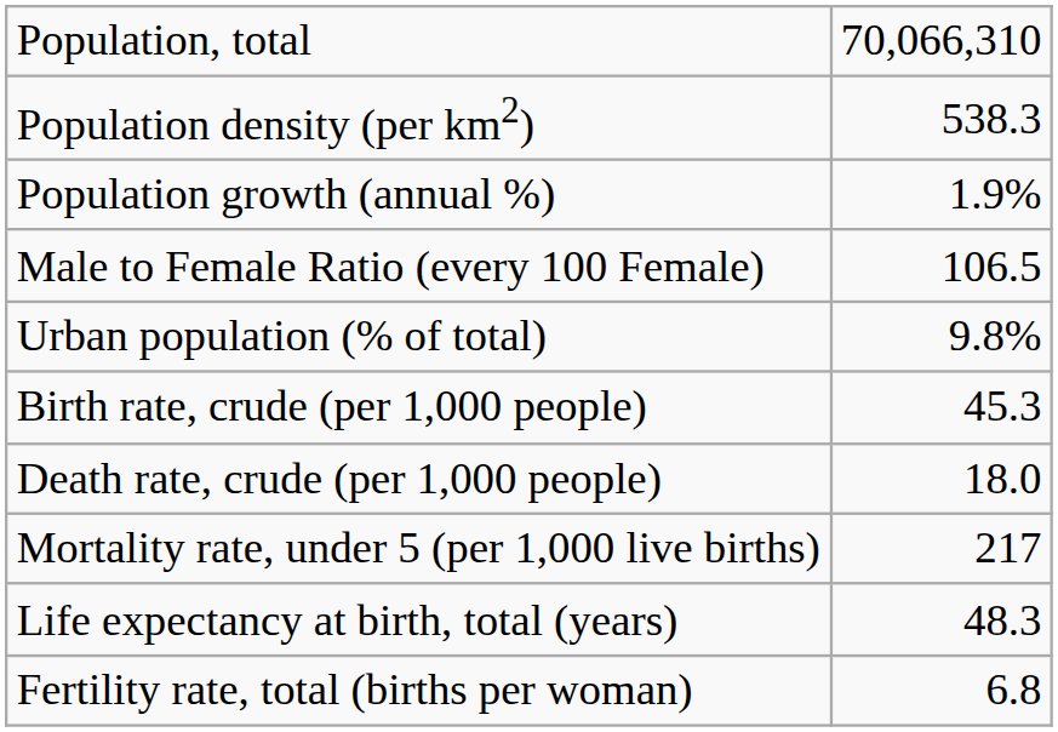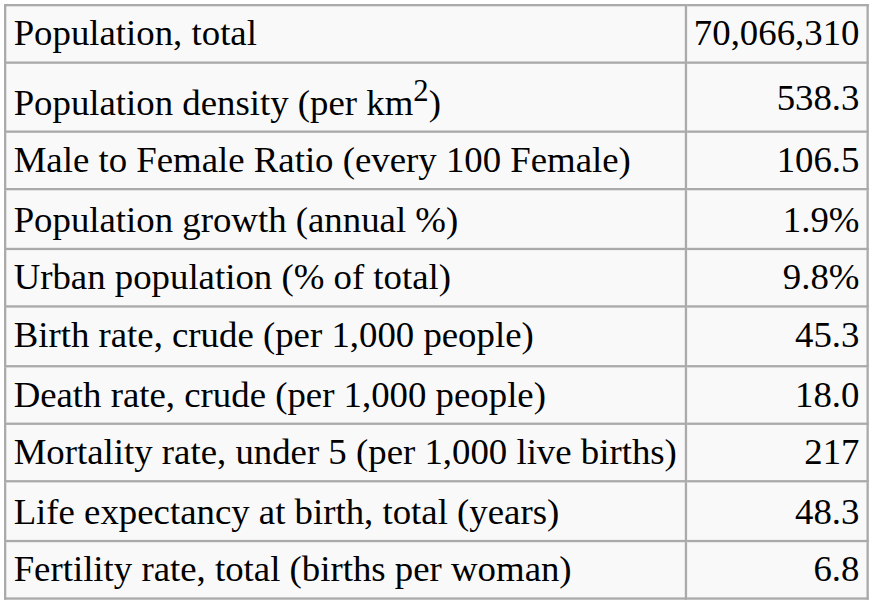 <table class="wikitable">
 <tr>
 <td>Population, total</td>
 <td style="text-align: right;">70,066,310</td>
 </tr>
 <tr>
 <td>Population density (per km<sup>2</sup>)</td>
 <td style="text-align: right;">538.3</td>
 </tr>
 <tr>
+<td>Male to Female Ratio (every 100 Female)</td>
+<td style="text-align: right;">106.5</td>
+</tr>
+<tr>
 <td>Population growth (annual %)</td>
 <td style="text-align: right;">1.9%</td>
-</tr>
-<tr>
-<td>Male to Female Ratio (every 100 Female)</td>
-<td style="text-align: right;">106.5</td>
 </tr>
 <tr>
 <td>Urban population (% of total)</td>
 <td style="text-align: right;">9.8%</td>
 </tr>
 <tr>
 <td>Birth rate, crude (per 1,000 people)</td>
 <td style="text-align: right;">45.3</td>
 </tr>
 <tr>
 <td>Death rate, crude (per 1,000 people)</td>
 <td style="text-align: right;">18.0</td>
 </tr>
 <tr>
 <td>Mortality rate, under 5 (per 1,000 live births)</td>
 <td style="text-align: right;">217</td>
 </tr>
 <tr>
 <td>Life expectancy at birth, total (years)</td>
 <td style="text-align: right;">48.3</td>
 </tr>
 <tr>
 <td>Fertility rate, total (births per woman)</td>
 <td style="text-align: right;">6.8</td>
 </tr>
 </table>
